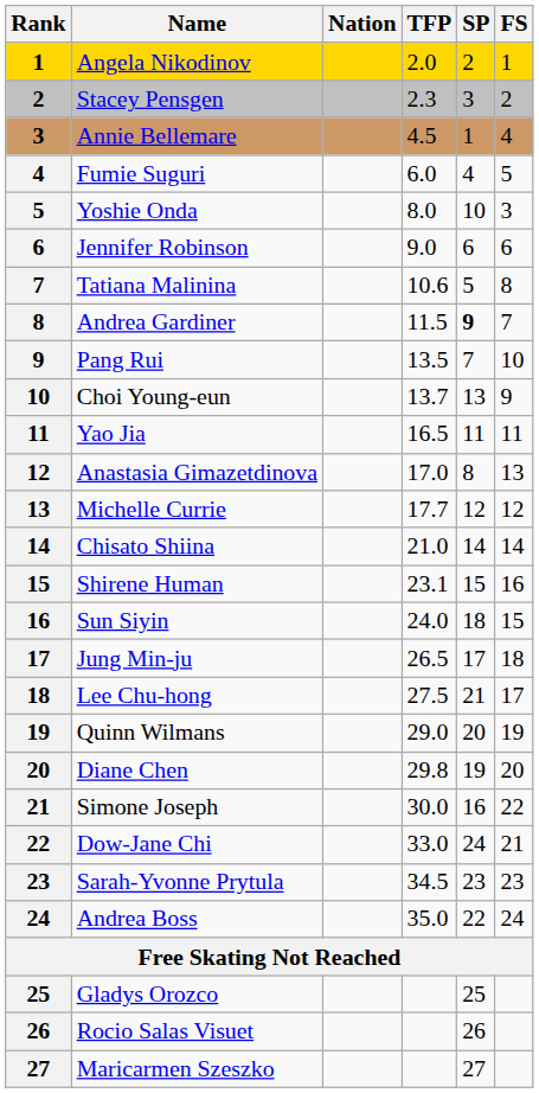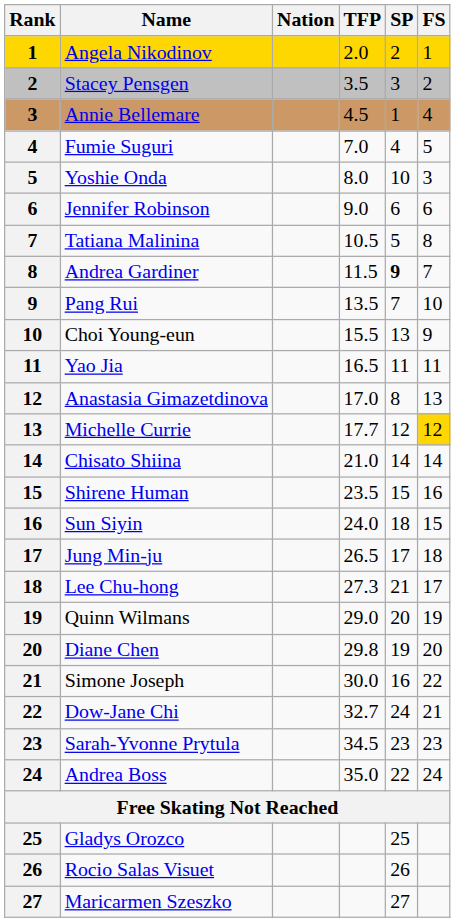 <table class="wikitable">
 <tr>
 <th>Rank</th>
 <th>Name</th>
 <th>Nation</th>
 <th>TFP</th>
 <th>SP</th>
 <th>FS</th>
 </tr>
 <tr bgcolor="gold">
 <td align="center"><strong>1</strong></td>
 <td><a href='#'>Angela Nikodinov</a></td>
 <td></td>
 <td>2.0</td>
 <td>2</td>
 <td>1</td>
 </tr>
 <tr bgcolor="silver">
 <td align="center"><strong>2</strong></td>
 <td><a href='#'>Stacey Pensgen</a></td>
 <td></td>
-<td>2.3</td>
+<td>3.5</td>
 <td>3</td>
 <td>2</td>
 </tr>
 <tr bgcolor="cc9966">
 <td align="center"><strong>3</strong></td>
 <td><a href='#'>Annie Bellemare</a></td>
 <td></td>
 <td>4.5</td>
 <td>1</td>
 <td>4</td>
 </tr>
 <tr>
 <th>4</th>
 <td><a href='#'>Fumie Suguri</a></td>
 <td></td>
-<td>6.0</td>
+<td>7.0</td>
 <td>4</td>
 <td>5</td>
 </tr>
 <tr>
 <th>5</th>
 <td><a href='#'>Yoshie Onda</a></td>
 <td></td>
 <td>8.0</td>
 <td>10</td>
 <td>3</td>
 </tr>
 <tr>
 <th>6</th>
 <td><a href='#'>Jennifer Robinson</a></td>
 <td></td>
 <td>9.0</td>
 <td>6</td>
 <td>6</td>
 </tr>
 <tr>
 <th>7</th>
 <td><a href='#'>Tatiana Malinina</a></td>
 <td></td>
-<td>10.6</td>
+<td>10.5</td>
 <td>5</td>
 <td>8</td>
 </tr>
 <tr>
 <th>8</th>
 <td><a href='#'>Andrea Gardiner</a></td>
 <td></td>
 <td>11.5</td>
 <td><strong>9</strong></td>
 <td>7</td>
 </tr>
 <tr>
 <th>9</th>
 <td><a href='#'>Pang Rui</a></td>
 <td></td>
 <td>13.5</td>
 <td>7</td>
 <td>10</td>
 </tr>
 <tr>
 <th>10</th>
 <td>Choi Young-eun</td>
 <td></td>
-<td>13.7</td>
+<td>15.5</td>
 <td>13</td>
 <td>9</td>
 </tr>
 <tr>
 <th>11</th>
 <td><a href='#'>Yao Jia</a></td>
 <td></td>
 <td>16.5</td>
 <td>11</td>
 <td>11</td>
 </tr>
 <tr>
 <th>12</th>
 <td><a href='#'>Anastasia Gimazetdinova</a></td>
 <td></td>
 <td>17.0</td>
 <td>8</td>
 <td>13</td>
 </tr>
 <tr>
 <th>13</th>
 <td><a href='#'>Michelle Currie</a></td>
 <td></td>
 <td>17.7</td>
 <td>12</td>
-<td>12</td>
+<td style="background: gold;">12</td>
 </tr>
 <tr>
 <th>14</th>
 <td><a href='#'>Chisato Shiina</a></td>
 <td></td>
 <td>21.0</td>
 <td>14</td>
 <td>14</td>
 </tr>
 <tr>
 <th>15</th>
 <td><a href='#'>Shirene Human</a></td>
 <td></td>
-<td>23.1</td>
+<td>23.5</td>
 <td>15</td>
 <td>16</td>
 </tr>
 <tr>
 <th>16</th>
 <td><a href='#'>Sun Siyin</a></td>
 <td></td>
 <td>24.0</td>
 <td>18</td>
 <td>15</td>
 </tr>
 <tr>
 <th>17</th>
 <td><a href='#'>Jung Min-ju</a></td>
 <td></td>
 <td>26.5</td>
 <td>17</td>
 <td>18</td>
 </tr>
 <tr>
 <th>18</th>
 <td><a href='#'>Lee Chu-hong</a></td>
 <td></td>
-<td>27.5</td>
+<td>27.3</td>
 <td>21</td>
 <td>17</td>
 </tr>
 <tr>
 <th>19</th>
 <td>Quinn Wilmans</td>
 <td></td>
 <td>29.0</td>
 <td>20</td>
 <td>19</td>
 </tr>
 <tr>
 <th>20</th>
 <td><a href='#'>Diane Chen</a></td>
 <td></td>
 <td>29.8</td>
 <td>19</td>
 <td>20</td>
 </tr>
 <tr>
 <th>21</th>
 <td>Simone Joseph</td>
 <td></td>
 <td>30.0</td>
 <td>16</td>
 <td>22</td>
 </tr>
 <tr>
 <th>22</th>
 <td><a href='#'>Dow-Jane Chi</a></td>
 <td></td>
-<td>33.0</td>
+<td>32.7</td>
 <td>24</td>
 <td>21</td>
 </tr>
 <tr>
 <th>23</th>
 <td><a href='#'>Sarah-Yvonne Prytula</a></td>
 <td></td>
 <td>34.5</td>
 <td>23</td>
 <td>23</td>
 </tr>
 <tr>
 <th>24</th>
 <td><a href='#'>Andrea Boss</a></td>
 <td></td>
 <td>35.0</td>
 <td>22</td>
 <td>24</td>
 </tr>
 <tr>
 <th colspan=6>Free Skating Not Reached</th>
 </tr>
 <tr>
 <th>25</th>
 <td><a href='#'>Gladys Orozco</a></td>
 <td></td>
 <td></td>
 <td>25</td>
 <td></td>
 </tr>
 <tr>
 <th>26</th>
 <td><a href='#'>Rocio Salas Visuet</a></td>
 <td></td>
 <td></td>
 <td>26</td>
 <td></td>
 </tr>
 <tr>
 <th>27</th>
 <td><a href='#'>Maricarmen Szeszko</a></td>
 <td></td>
 <td></td>
 <td>27</td>
 <td></td>
 </tr>
 </table>
